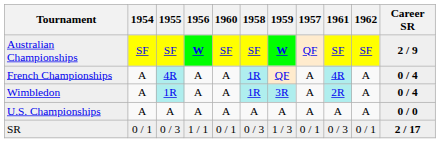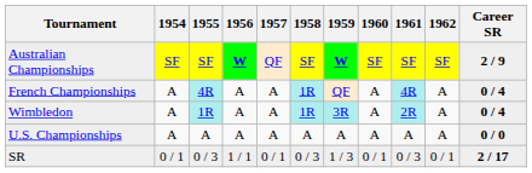 <table class="wikitable">
 <tr>
 <th>Tournament</th>
 <th>1954</th>
 <th>1955</th>
 <th>1956</th>
-<th>1960</th>
+<th>1957</th>
 <th>1958</th>
 <th>1959</th>
-<th>1957</th>
+<th>1960</th>
 <th>1961</th>
 <th>1962</th>
 <th>Career SR</th>
 </tr>
 <tr>
 <td style="background:#EFEFEF;"><a href='#'>Australian Championships</a></td>
 <td align="center" style="background:yellow;"><a href='#'>SF</a></td>
 <td align="center" style="background:yellow;"><a href='#'>SF</a></td>
 <td align="center" style="background:#00ff00;"><strong><a href='#'>W</a></strong></td>
-<td align="center" style="background:yellow;"><a href='#'>SF</a></td>
+<td align="center" style="background:#ffebcd;"><a href='#'>QF</a></td>
 <td align="center" style="background:yellow;"><a href='#'>SF</a></td>
 <td align="center" style="background:#00ff00;"><strong><a href='#'>W</a></strong></td>
-<td align="center" style="background:#ffebcd;"><a href='#'>QF</a></td>
+<td align="center" style="background:yellow;"><a href='#'>SF</a></td>
 <td align="center" style="background:yellow;"><a href='#'>SF</a></td>
 <td align="center" style="background:yellow;"><a href='#'>SF</a></td>
 <td align="center" style="background:#EFEFEF;"><strong>2 / 9</strong></td>
 </tr>
 <tr>
 <td style="background:#EFEFEF;"><a href='#'>French Championships</a></td>
 <td align="center">A</td>
 <td align="center" style="background:#afeeee;"><a href='#'>4R</a></td>
 <td align="center">A</td>
 <td align="center">A</td>
 <td align="center" style="background:#afeeee;"><a href='#'>1R</a></td>
 <td align="center" style="background:#ffebcd;"><a href='#'>QF</a></td>
 <td align="center">A</td>
 <td align="center" style="background:#afeeee;"><a href='#'>4R</a></td>
 <td align="center">A</td>
 <td align="center" style="background:#EFEFEF;"><strong>0 / 4</strong></td>
 </tr>
 <tr>
 <td style="background:#EFEFEF;"><a href='#'>Wimbledon</a></td>
 <td align="center">A</td>
 <td align="center" style="background:#afeeee;"><a href='#'>1R</a></td>
 <td align="center">A</td>
 <td align="center">A</td>
 <td align="center" style="background:#afeeee;"><a href='#'>1R</a></td>
 <td align="center" style="background:#afeeee;"><a href='#'>3R</a></td>
 <td align="center">A</td>
 <td align="center" style="background:#afeeee;"><a href='#'>2R</a></td>
 <td align="center">A</td>
 <td align="center" style="background:#EFEFEF;"><strong>0 / 4</strong></td>
 </tr>
 <tr>
 <td style="background:#EFEFEF;"><a href='#'>U.S. Championships</a></td>
 <td align="center">A</td>
 <td align="center">A</td>
 <td align="center">A</td>
 <td align="center">A</td>
 <td align="center">A</td>
 <td align="center">A</td>
 <td align="center">A</td>
 <td align="center">A</td>
 <td align="center">A</td>
 <td align="center" style="background:#EFEFEF;"><strong>0 / 0</strong></td>
 </tr>
 <tr>
 <td style="background:#EFEFEF;">SR</td>
 <td align="center" style="background:#EFEFEF;">0 / 1</td>
 <td align="center" style="background:#EFEFEF;">0 / 3</td>
 <td align="center" style="background:#EFEFEF;">1 / 1</td>
 <td align="center" style="background:#EFEFEF;">0 / 1</td>
 <td align="center" style="background:#EFEFEF;">0 / 3</td>
 <td align="center" style="background:#EFEFEF;">1 / 3</td>
 <td align="center" style="background:#EFEFEF;">0 / 1</td>
 <td align="center" style="background:#EFEFEF;">0 / 3</td>
 <td align="center" style="background:#EFEFEF;">0 / 1</td>
 <td align="center" style="background:#EFEFEF;"><strong>2 / 17</strong></td>
 </tr>
 </table>
